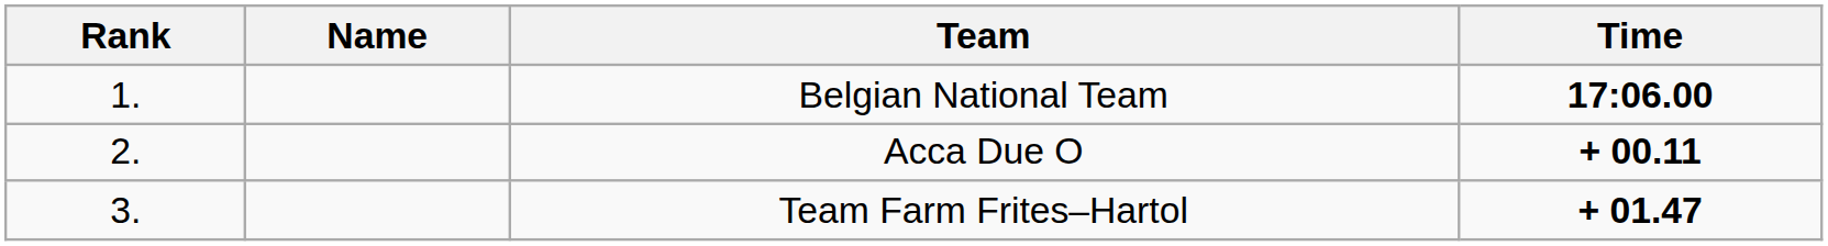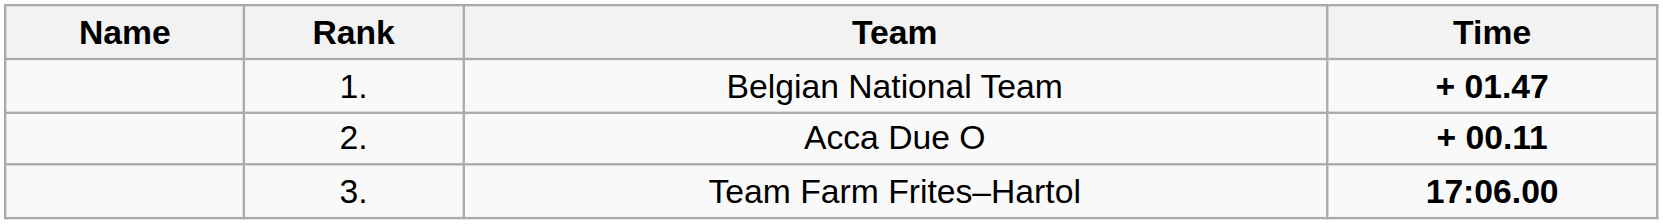 <table class=wikitable style="font-size:90%" width="80%">
 <tr>
+<th>Name</th>
 <th>Rank</th>
-<th>Name</th>
 <th>Team</th>
 <th>Time</th>
 </tr>
 <tr>
+<td></td>
 <td align="center">1.</td>
-<td></td>
 <td align="center">Belgian National Team</td>
-<td align="center"><strong>17:06.00</strong></td>
+<td align="center"><strong>+ 01.47</strong></td>
 </tr>
 <tr>
+<td></td>
 <td align="center">2.</td>
-<td></td>
 <td align="center">Acca Due O</td>
 <td align="center"><strong>+ 00.11</strong></td>
 </tr>
 <tr>
+<td></td>
 <td align="center">3.</td>
-<td></td>
 <td align="center">Team Farm Frites–Hartol</td>
-<td align="center"><strong>+ 01.47</strong></td>
+<td align="center"><strong>17:06.00</strong></td>
 </tr>
 </table>
